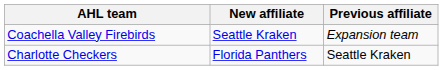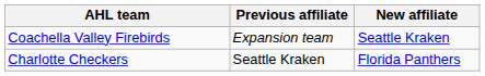 <table class="wikitable">
 <tr>
 <th bgcolor="#DDDDFF" width="45%">AHL team</th>
+<th bgcolor="#DDDDFF" width="25%">Previous affiliate</th>
 <th bgcolor="#DDDDFF" width="25%">New affiliate</th>
-<th bgcolor="#DDDDFF" width="25%">Previous affiliate</th>
 </tr>
 <tr>
 <td><a href='#'>Coachella Valley Firebirds</a></td>
+<td><em>Expansion team</em></td>
 <td><a href='#'>Seattle Kraken</a></td>
-<td><em>Expansion team</em></td>
 </tr>
 <tr>
 <td><a href='#'>Charlotte Checkers</a></td>
+<td>Seattle Kraken</td>
 <td><a href='#'>Florida Panthers</a></td>
-<td>Seattle Kraken</td>
 </tr>
 </table>
